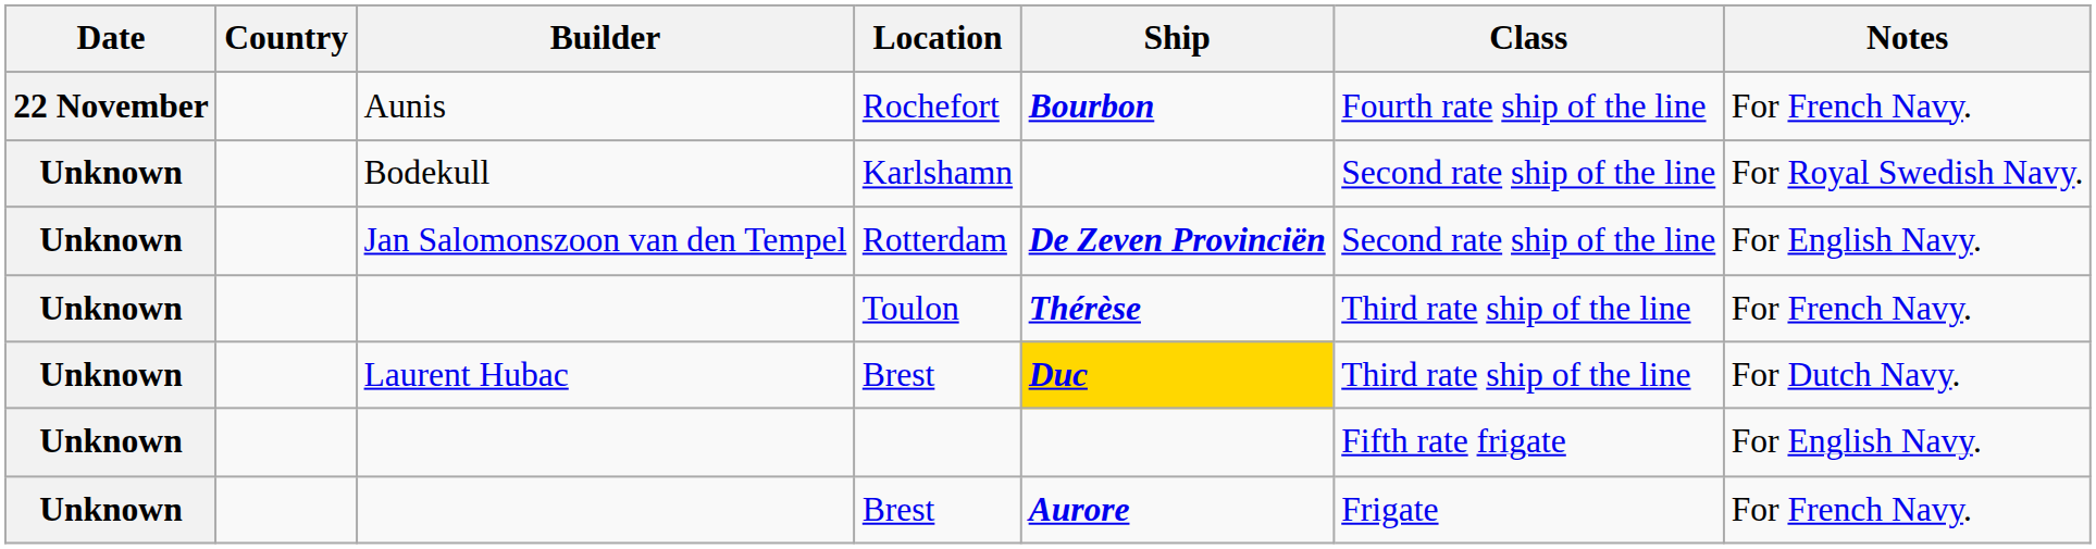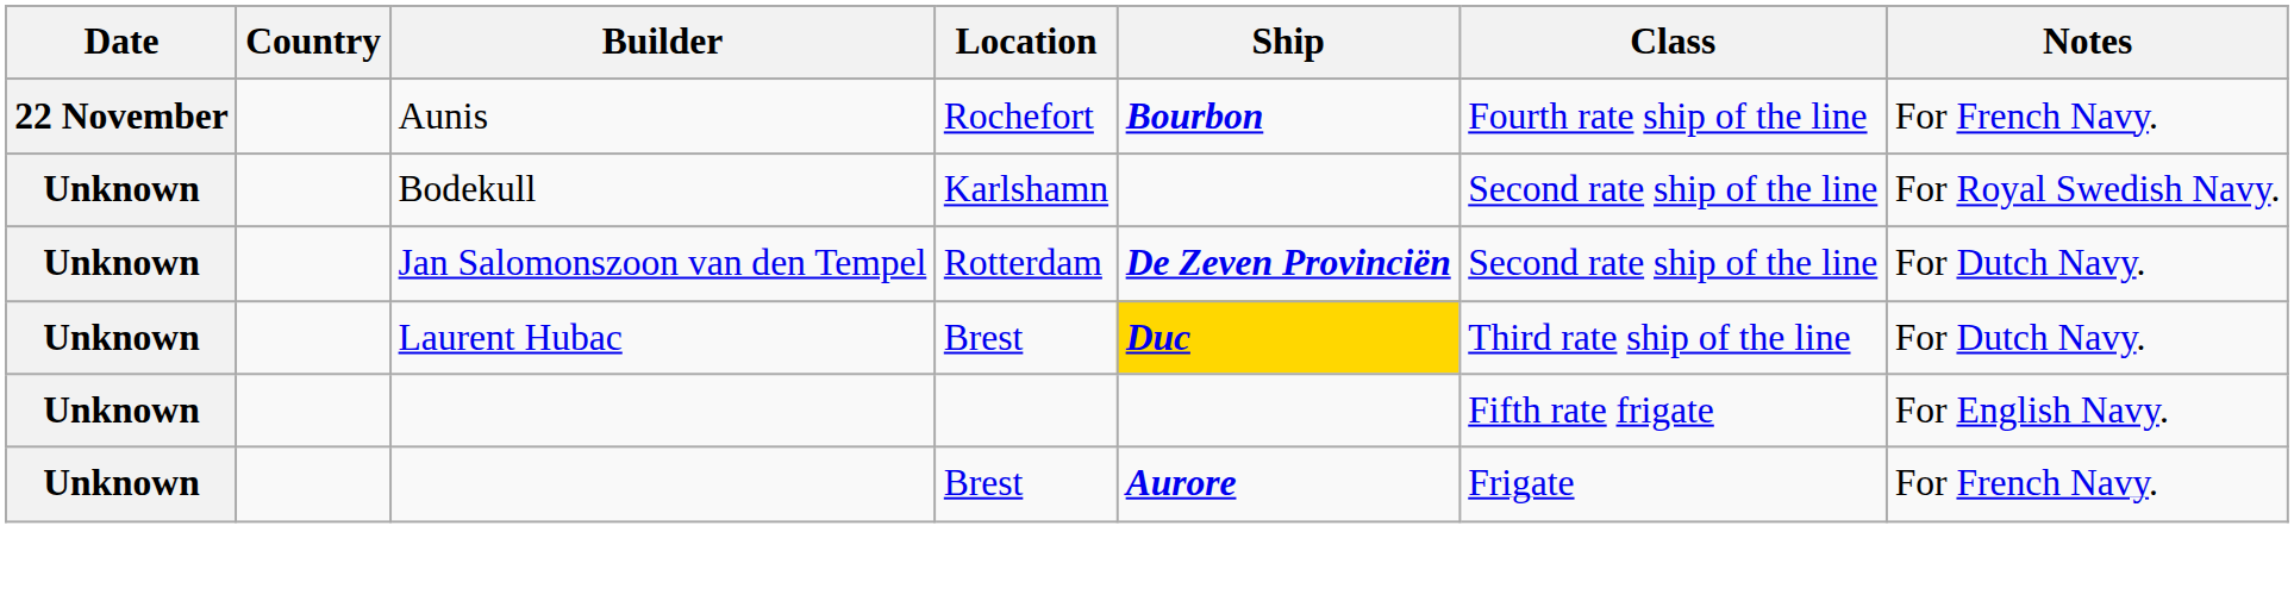 <table class="wikitable sortable" style="font-size:1.00em; line-height:1.5em;">
 <tr>
 <th>Date</th>
 <th>Country</th>
 <th>Builder</th>
 <th>Location</th>
 <th>Ship</th>
 <th>Class</th>
 <th>Notes</th>
 </tr>
 <tr ---->
 <th>22 November</th>
 <td></td>
 <td>Aunis</td>
 <td><a href='#'>Rochefort</a></td>
 <td><a href='#'><strong><em>Bourbon</em></strong></a></td>
 <td><a href='#'>Fourth rate</a> <a href='#'>ship of the line</a></td>
 <td>For <a href='#'>French Navy</a>.</td>
 </tr>
 <tr ---->
 <th>Unknown</th>
 <td></td>
 <td>Bodekull</td>
 <td><a href='#'>Karlshamn</a></td>
 <td><strong></strong></td>
 <td><a href='#'>Second rate</a> <a href='#'>ship of the line</a></td>
 <td>For <a href='#'>Royal Swedish Navy</a>.</td>
 </tr>
 <tr ---->
 <th>Unknown</th>
 <td></td>
 <td><a href='#'>Jan Salomonszoon van den Tempel</a></td>
 <td><a href='#'>Rotterdam</a></td>
 <td><a href='#'><strong><em>De Zeven Provinciën</em></strong></a></td>
 <td><a href='#'>Second rate</a> <a href='#'>ship of the line</a></td>
-<td>For <a href='#'>English Navy</a>.</td>
-</tr>
-<tr ---->
-<th>Unknown</th>
-<td></td>
-<td></td>
-<td><a href='#'>Toulon</a></td>
-<td><a href='#'><strong><em>Thérèse</em></strong></a></td>
-<td><a href='#'>Third rate</a> <a href='#'>ship of the line</a></td>
-<td>For <a href='#'>French Navy</a>.</td>
+<td>For <a href='#'>Dutch Navy</a>.</td>
 </tr>
 <tr ---->
 <th>Unknown</th>
 <td></td>
 <td><a href='#'>Laurent Hubac</a></td>
 <td><a href='#'>Brest</a></td>
 <td style="background: gold;"><a href='#'><strong><em>Duc</em></strong></a></td>
 <td><a href='#'>Third rate</a> <a href='#'>ship of the line</a></td>
 <td>For <a href='#'>Dutch Navy</a>.</td>
 </tr>
 <tr ---->
 <th>Unknown</th>
 <td></td>
 <td></td>
 <td></td>
 <td><strong></strong></td>
 <td><a href='#'>Fifth rate</a> <a href='#'>frigate</a></td>
 <td>For <a href='#'>English Navy</a>.</td>
 </tr>
 <tr ---->
 <th>Unknown</th>
 <td></td>
 <td></td>
 <td><a href='#'>Brest</a></td>
 <td><a href='#'><strong><em>Aurore</em></strong></a></td>
 <td><a href='#'>Frigate</a></td>
 <td>For <a href='#'>French Navy</a>.</td>
 </tr>
 </table>
